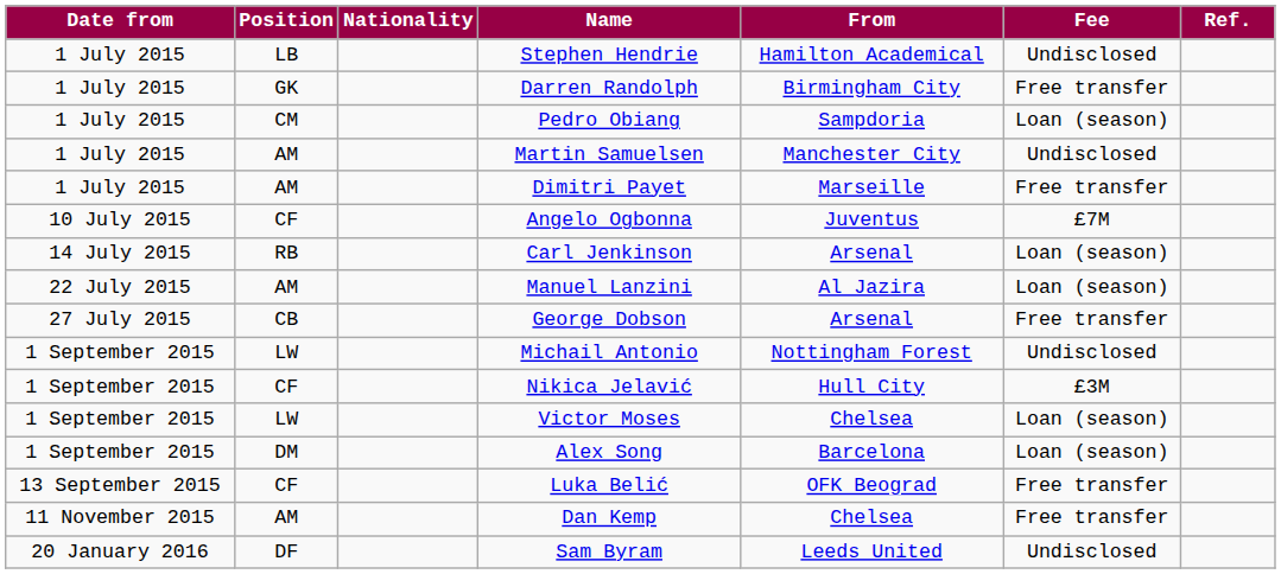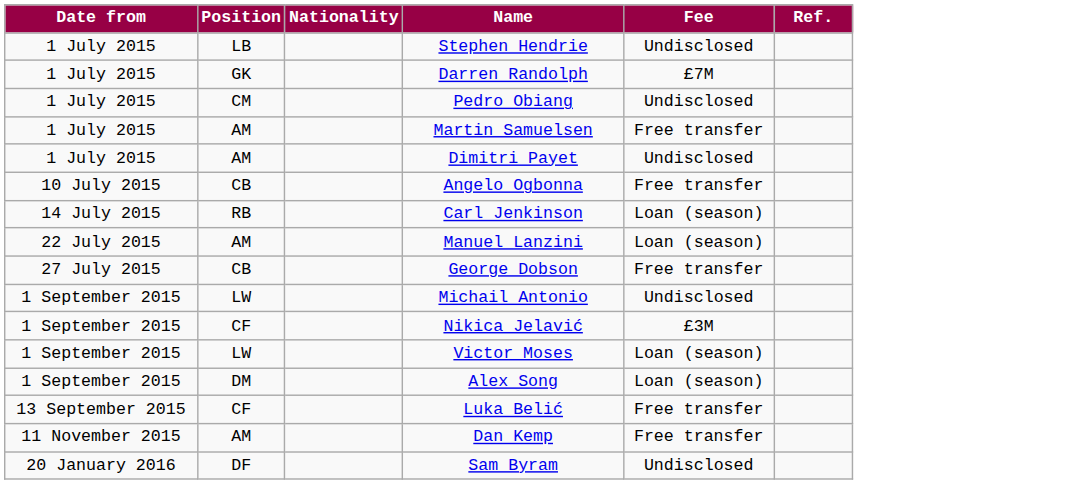 <table class="wikitable" style="text-align:center; font-size:90%; ">
 <tr>
 <th style="background:#970045; color:#fff; width:130px;">Date from</th>
 <th style="background:#970045; color:#fff; width:50px;">Position</th>
 <th style="background:#970045; color:#fff; width:50px;">Nationality</th>
 <th style="background:#970045; color:#fff; width:150px;">Name</th>
-<th style="background:#970045; color:#fff; width:150px;">From</th>
 <th style="background:#970045; color:#fff; width:100px;">Fee</th>
 <th style="background:#970045; color:#fff; width:50px;">Ref.</th>
 </tr>
 <tr>
 <td>1 July 2015</td>
 <td>LB</td>
 <td></td>
 <td><a href='#'>Stephen Hendrie</a></td>
-<td><a href='#'>Hamilton Academical</a></td>
 <td>Undisclosed</td>
 <td></td>
 </tr>
 <tr>
 <td>1 July 2015</td>
 <td>GK</td>
 <td></td>
 <td><a href='#'>Darren Randolph</a></td>
-<td><a href='#'>Birmingham City</a></td>
-<td>Free transfer</td>
+<td>£7M</td>
 <td></td>
 </tr>
 <tr>
 <td>1 July 2015</td>
 <td>CM</td>
 <td></td>
 <td><a href='#'>Pedro Obiang</a></td>
-<td><a href='#'>Sampdoria</a></td>
-<td>Loan (season)</td>
+<td>Undisclosed</td>
 <td></td>
 </tr>
 <tr>
 <td>1 July 2015</td>
 <td>AM</td>
 <td></td>
 <td><a href='#'>Martin Samuelsen</a></td>
-<td><a href='#'>Manchester City</a></td>
-<td>Undisclosed</td>
+<td>Free transfer</td>
 <td></td>
 </tr>
 <tr>
 <td>1 July 2015</td>
 <td>AM</td>
 <td></td>
 <td><a href='#'>Dimitri Payet</a></td>
-<td><a href='#'>Marseille</a></td>
-<td>Free transfer</td>
+<td>Undisclosed</td>
 <td></td>
 </tr>
 <tr>
 <td>10 July 2015</td>
-<td>CF</td>
+<td>CB</td>
 <td></td>
 <td><a href='#'>Angelo Ogbonna</a></td>
-<td><a href='#'>Juventus</a></td>
-<td>£7M</td>
+<td>Free transfer</td>
 <td></td>
 </tr>
 <tr>
 <td>14 July 2015</td>
 <td>RB</td>
 <td></td>
 <td><a href='#'>Carl Jenkinson</a></td>
-<td><a href='#'>Arsenal</a></td>
 <td>Loan (season)</td>
 <td></td>
 </tr>
 <tr>
 <td>22 July 2015</td>
 <td>AM</td>
 <td></td>
 <td><a href='#'>Manuel Lanzini</a></td>
-<td><a href='#'>Al Jazira</a></td>
 <td>Loan (season)</td>
 <td></td>
 </tr>
 <tr>
 <td>27 July 2015</td>
 <td>CB</td>
 <td></td>
 <td><a href='#'>George Dobson</a></td>
-<td><a href='#'>Arsenal</a></td>
 <td>Free transfer</td>
 <td></td>
 </tr>
 <tr>
 <td>1 September 2015</td>
 <td>LW</td>
 <td></td>
 <td><a href='#'>Michail Antonio</a></td>
-<td><a href='#'>Nottingham Forest</a></td>
 <td>Undisclosed</td>
 <td></td>
 </tr>
 <tr>
 <td>1 September 2015</td>
 <td>CF</td>
 <td></td>
 <td><a href='#'>Nikica Jelavić</a></td>
-<td><a href='#'>Hull City</a></td>
 <td>£3M</td>
 <td></td>
 </tr>
 <tr>
 <td>1 September 2015</td>
 <td>LW</td>
 <td></td>
 <td><a href='#'>Victor Moses</a></td>
-<td><a href='#'>Chelsea</a></td>
 <td>Loan (season)</td>
 <td></td>
 </tr>
 <tr>
 <td>1 September 2015</td>
 <td>DM</td>
 <td></td>
 <td><a href='#'>Alex Song</a></td>
-<td><a href='#'>Barcelona</a></td>
 <td>Loan (season)</td>
 <td></td>
 </tr>
 <tr>
 <td>13 September 2015</td>
 <td>CF</td>
 <td></td>
 <td><a href='#'>Luka Belić</a></td>
-<td><a href='#'>OFK Beograd</a></td>
 <td>Free transfer</td>
 <td></td>
 </tr>
 <tr>
 <td>11 November 2015</td>
 <td>AM</td>
 <td></td>
 <td><a href='#'>Dan Kemp</a></td>
-<td><a href='#'>Chelsea</a></td>
 <td>Free transfer</td>
 <td></td>
 </tr>
 <tr>
 <td>20 January 2016</td>
 <td>DF</td>
 <td></td>
 <td><a href='#'>Sam Byram</a></td>
-<td><a href='#'>Leeds United</a></td>
 <td>Undisclosed</td>
 <td></td>
 </tr>
 </table>
